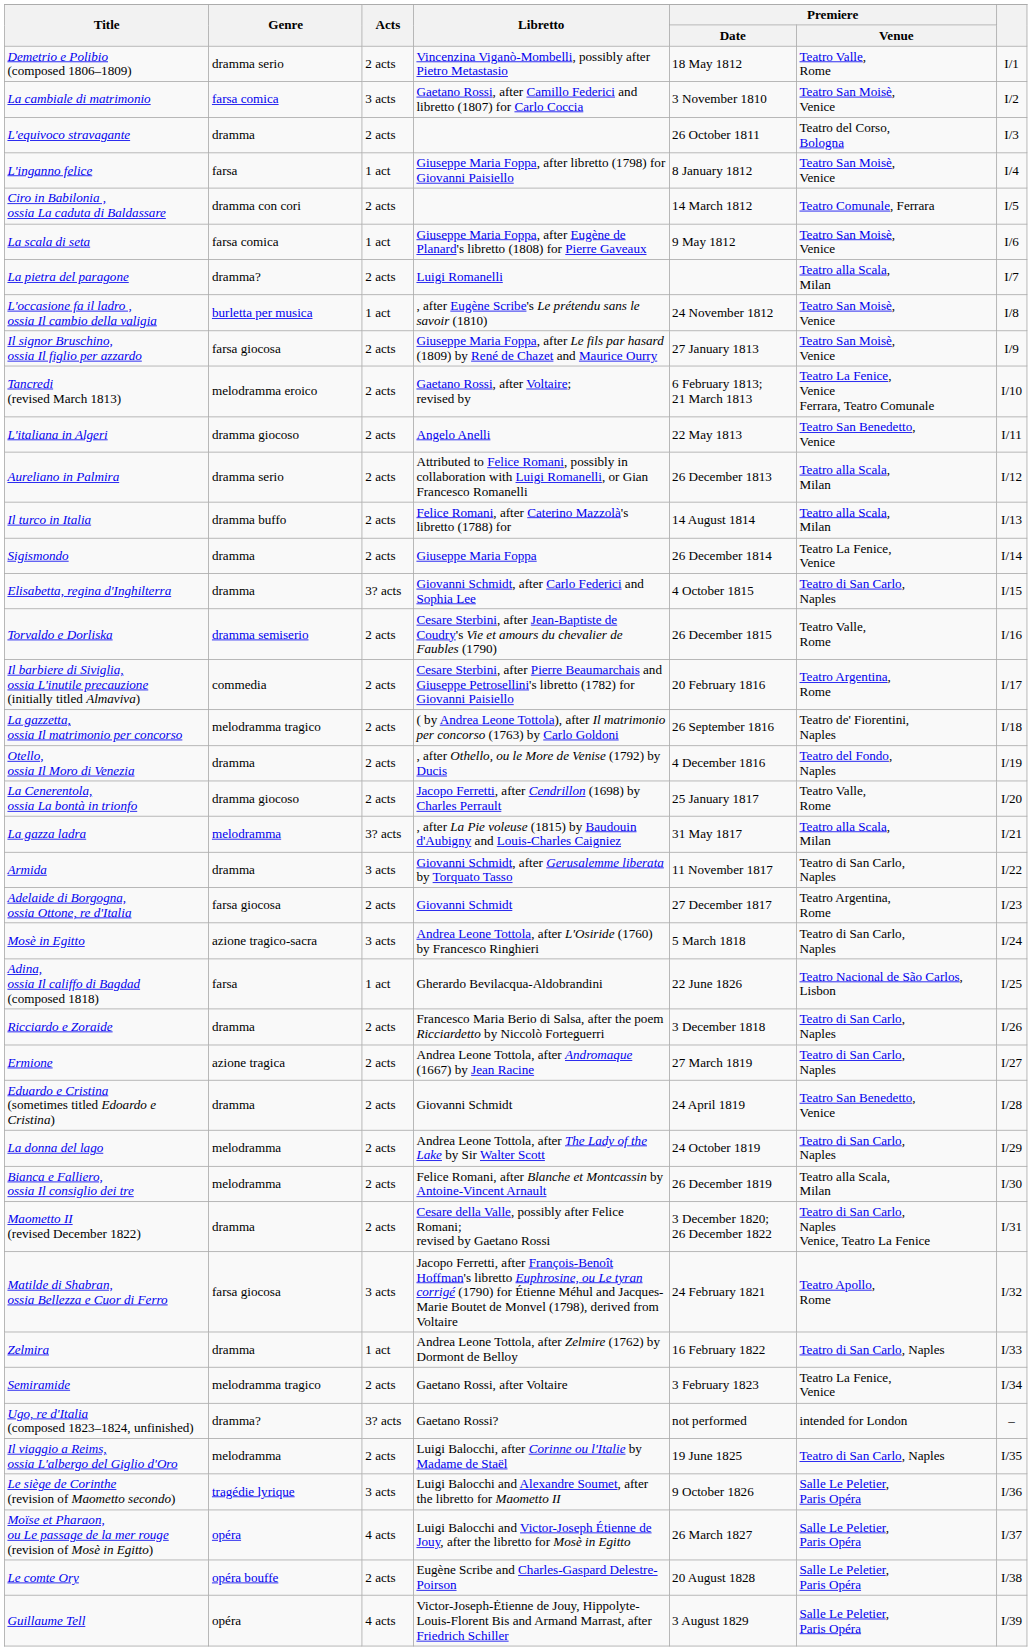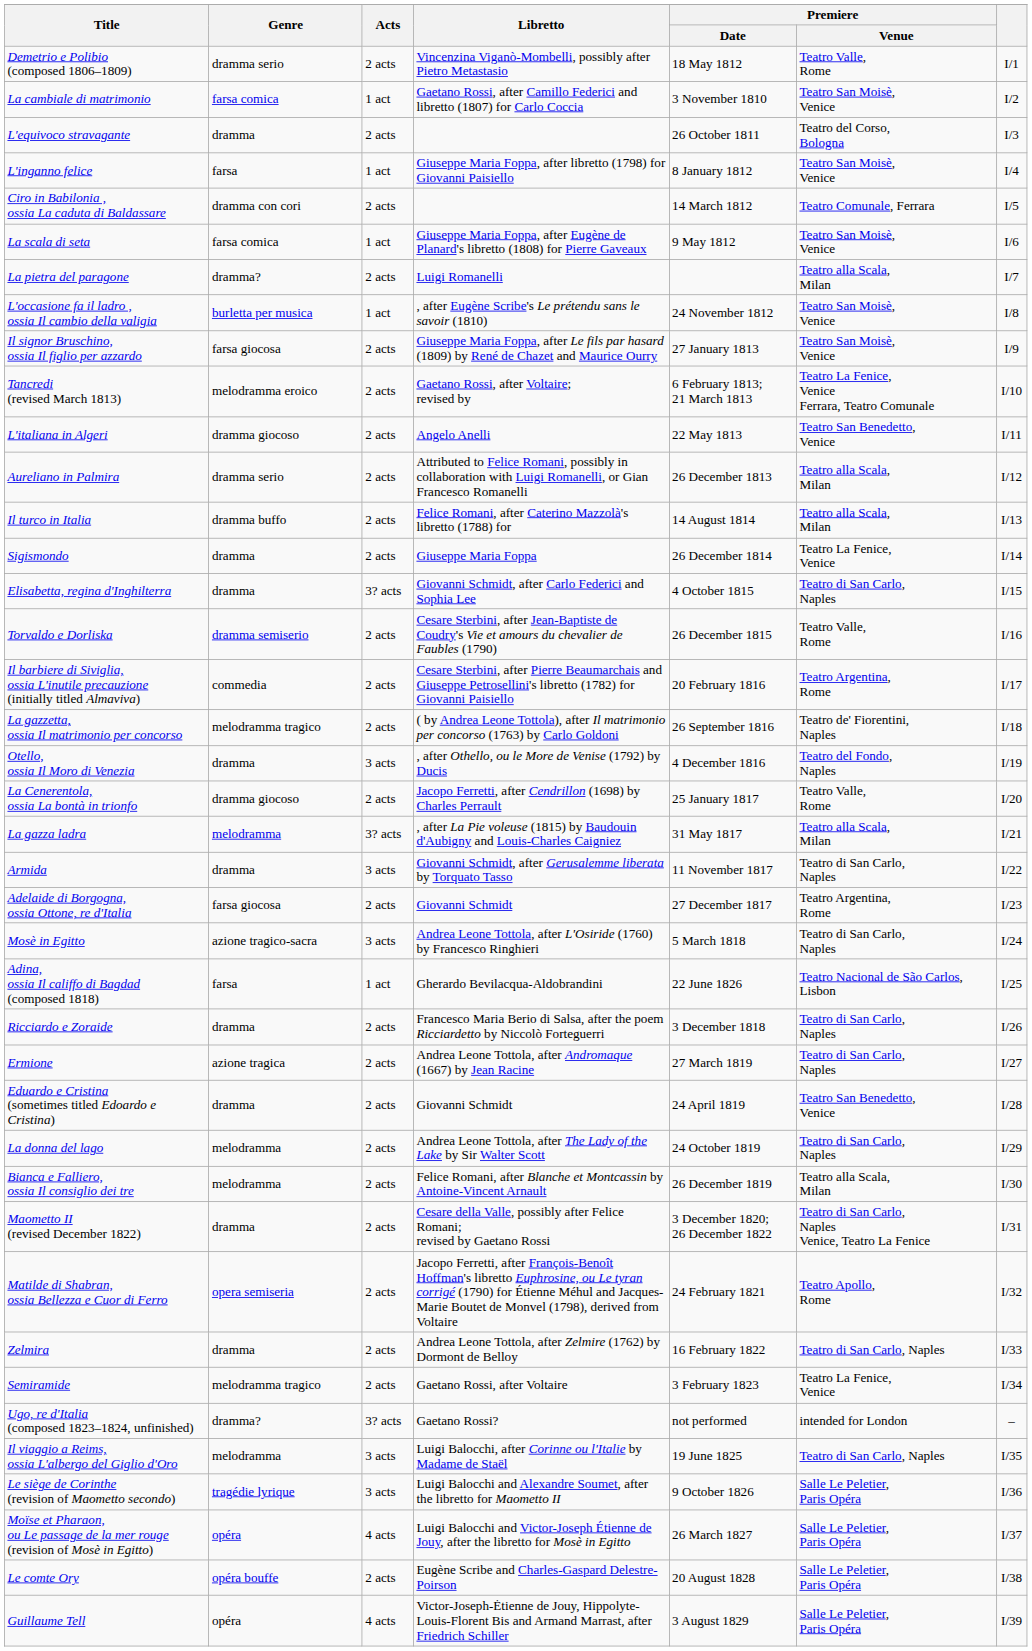 <table class = "wikitable sortable plainrowheaders">
 <tr>
 </tr>
 <tr>
 <th rowspan="2" width="20%">Title</th>
 <th rowspan="2" width="15%">Genre</th>
 <th rowspan="2" width="5%">Acts</th>
 <th rowspan="2" width="25%">Libretto</th>
 <th colspan="2" width="32%">Premiere</th>
 <th rowspan="2" width="3%"></th>
 </tr>
 <tr>
 <th>Date</th>
 <th>Venue</th>
 </tr>
 <tr>
 <td><em><a href='#'>Demetrio e Polibio</a></em><br>(composed 1806–1809)</td>
 <td>dramma serio</td>
 <td>2 acts</td>
 <td><a href='#'>Vincenzina Viganò-Mombelli</a>, possibly after <a href='#'>Pietro Metastasio</a></td>
 <td>18 May 1812</td>
 <td><a href='#'>Teatro Valle</a>,<br>Rome</td>
 <td align="center">I/1</td>
 </tr>
 <tr>
 <td data-sort-value="cambiale"><em><a href='#'>La cambiale di matrimonio</a></em></td>
 <td><a href='#'>farsa comica</a></td>
-<td>3 acts</td>
+<td>1 act</td>
 <td><a href='#'>Gaetano Rossi</a>, after <a href='#'>Camillo Federici</a> and  libretto (1807) for <a href='#'>Carlo Coccia</a></td>
 <td>3 November 1810</td>
 <td><a href='#'>Teatro San Moisè</a>,<br>Venice</td>
 <td align="center">I/2</td>
 </tr>
 <tr>
 <td data-sort-value="equivoco"><em><a href='#'>L'equivoco stravagante</a></em></td>
 <td>dramma</td>
 <td>2 acts</td>
 <td></td>
 <td>26 October 1811</td>
 <td>Teatro del Corso,<br><a href='#'>Bologna</a></td>
 <td align="center">I/3</td>
 </tr>
 <tr>
 <td data-sort-value="inganno"><em><a href='#'>L'inganno felice</a></em></td>
 <td>farsa</td>
 <td>1 act</td>
 <td><a href='#'>Giuseppe Maria Foppa</a>, after  libretto (1798) for <a href='#'>Giovanni Paisiello</a></td>
 <td>8 January 1812</td>
 <td><a href='#'>Teatro San Moisè</a>,<br>Venice</td>
 <td align="center">I/4</td>
 </tr>
 <tr>
 <td><em><a href='#'>Ciro in Babilonia ,<br>ossia La caduta di Baldassare</a></em></td>
 <td>dramma con cori</td>
 <td>2 acts</td>
 <td></td>
 <td>14 March 1812</td>
 <td><a href='#'>Teatro Comunale</a>, Ferrara</td>
 <td align="center">I/5</td>
 </tr>
 <tr>
 <td data-sort-value="scala"><em><a href='#'>La scala di seta</a></em></td>
 <td>farsa comica</td>
 <td>1 act</td>
 <td><a href='#'>Giuseppe Maria Foppa</a>, after <a href='#'>Eugène de Planard</a>'s libretto (1808) for <a href='#'>Pierre Gaveaux</a></td>
 <td>9 May 1812</td>
 <td><a href='#'>Teatro San Moisè</a>,<br>Venice</td>
 <td align="center">I/6</td>
 </tr>
 <tr>
 <td data-sort-value="pietra"><em><a href='#'>La pietra del paragone</a></em></td>
 <td>dramma?</td>
 <td>2 acts</td>
 <td><a href='#'>Luigi Romanelli</a></td>
 <td></td>
 <td><a href='#'>Teatro alla Scala</a>,<br>Milan</td>
 <td align="center">I/7</td>
 </tr>
 <tr>
 <td data-sort-value="occasione"><em><a href='#'>L'occasione fa il ladro ,<br> ossia Il cambio della valigia</a></em></td>
 <td><a href='#'>burletta per musica</a></td>
 <td>1 act</td>
 <td>, after <a href='#'>Eugène Scribe</a>'s <em>Le prétendu sans le savoir</em> (1810)</td>
 <td>24 November 1812</td>
 <td><a href='#'>Teatro San Moisè</a>,<br>Venice</td>
 <td align="center">I/8</td>
 </tr>
 <tr>
 <td data-sort-value="signor"><em><a href='#'>Il signor Bruschino,<br>ossia Il figlio per azzardo</a></em></td>
 <td>farsa giocosa</td>
 <td>2 acts</td>
 <td><a href='#'>Giuseppe Maria Foppa</a>, after <em>Le fils par hasard</em> (1809) by <a href='#'>René de Chazet</a> and <a href='#'>Maurice Ourry</a></td>
 <td>27 January 1813</td>
 <td><a href='#'>Teatro San Moisè</a>,<br>Venice</td>
 <td align="center">I/9</td>
 </tr>
 <tr>
 <td><em><a href='#'>Tancredi</a></em><br>(revised March 1813)</td>
 <td>melodramma eroico</td>
 <td>2 acts</td>
 <td><a href='#'>Gaetano Rossi</a>, after <a href='#'>Voltaire</a>;<br>revised by </td>
 <td>6 February 1813;<br> 21 March 1813</td>
 <td><a href='#'>Teatro La Fenice</a>,<br>Venice<br> Ferrara, Teatro Comunale</td>
 <td align="center">I/10</td>
 </tr>
 <tr>
 <td data-sort-value="italiana"><em><a href='#'>L'italiana in Algeri</a></em></td>
 <td>dramma giocoso</td>
 <td>2 acts</td>
 <td><a href='#'>Angelo Anelli</a></td>
 <td>22 May 1813</td>
 <td><a href='#'>Teatro San Benedetto</a>,<br>Venice</td>
 <td align="center">I/11</td>
 </tr>
 <tr>
 <td><em><a href='#'>Aureliano in Palmira</a></em></td>
 <td>dramma serio</td>
 <td>2 acts</td>
 <td>Attributed to <a href='#'>Felice Romani</a>, possibly in collaboration with <a href='#'>Luigi Romanelli</a>, or Gian Francesco Romanelli</td>
 <td>26 December 1813</td>
 <td><a href='#'>Teatro alla Scala</a>,<br>Milan</td>
 <td align="center">I/12</td>
 </tr>
 <tr>
 <td data-sort-value="turco"><em><a href='#'>Il turco in Italia</a></em></td>
 <td>dramma buffo</td>
 <td>2 acts</td>
 <td><a href='#'>Felice Romani</a>, after <a href='#'>Caterino Mazzolà</a>'s libretto (1788) for </td>
 <td>14 August 1814</td>
 <td><a href='#'>Teatro alla Scala</a>,<br>Milan</td>
 <td align="center">I/13</td>
 </tr>
 <tr>
 <td><em><a href='#'>Sigismondo</a></em></td>
 <td>dramma</td>
 <td>2 acts</td>
 <td><a href='#'>Giuseppe Maria Foppa</a></td>
 <td>26 December 1814</td>
 <td>Teatro La Fenice,<br>Venice</td>
 <td align="center">I/14</td>
 </tr>
 <tr>
 <td><em><a href='#'>Elisabetta, regina d'Inghilterra</a></em></td>
 <td>dramma</td>
 <td>3? acts</td>
 <td><a href='#'>Giovanni Schmidt</a>, after <a href='#'>Carlo Federici</a> and <a href='#'>Sophia Lee</a></td>
 <td>4 October 1815</td>
 <td><a href='#'>Teatro di San Carlo</a>,<br>Naples</td>
 <td align="center">I/15</td>
 </tr>
 <tr>
 <td><em><a href='#'>Torvaldo e Dorliska</a></em></td>
 <td><a href='#'>dramma semiserio</a></td>
 <td>2 acts</td>
 <td><a href='#'>Cesare Sterbini</a>, after <a href='#'>Jean-Baptiste de Coudry</a>'s <em>Vie et amours du chevalier de Faubles</em> (1790)</td>
 <td>26 December 1815</td>
 <td>Teatro Valle,<br>Rome</td>
 <td align="center">I/16</td>
 </tr>
 <tr>
 <td data-sort-value="Barber"><em><a href='#'>Il barbiere di Siviglia,<br>ossia L'inutile precauzione</a></em><br>(initially titled <em>Almaviva</em>)</td>
 <td>commedia</td>
 <td>2 acts</td>
 <td><a href='#'>Cesare Sterbini</a>, after <a href='#'>Pierre Beaumarchais</a> and <a href='#'>Giuseppe Petrosellini</a>'s libretto (1782) for <a href='#'>Giovanni Paisiello</a></td>
 <td>20 February 1816</td>
 <td><a href='#'>Teatro Argentina</a>,<br>Rome</td>
 <td align="center">I/17</td>
 </tr>
 <tr>
 <td data-sort-value="gazzetta"><em><a href='#'>La gazzetta,<br> ossia Il matrimonio per concorso</a></em></td>
 <td>melodramma tragico</td>
 <td>2 acts</td>
 <td> ( by <a href='#'>Andrea Leone Tottola</a>), after <em>Il matrimonio per concorso</em> (1763) by <a href='#'>Carlo Goldoni</a></td>
 <td>26 September 1816</td>
 <td>Teatro de' Fiorentini,<br>Naples</td>
 <td align="center">I/18</td>
 </tr>
 <tr>
 <td><em><a href='#'>Otello,<br>ossia Il Moro di Venezia</a></em></td>
 <td>dramma</td>
-<td>2 acts</td>
+<td>3 acts</td>
 <td>, after <em>Othello, ou le More de Venise</em> (1792) by <a href='#'>Ducis</a></td>
 <td>4 December 1816</td>
 <td><a href='#'>Teatro del Fondo</a>,<br>Naples</td>
 <td align="center">I/19</td>
 </tr>
 <tr>
 <td data-sort-value="Cenerentola"><em><a href='#'>La Cenerentola,<br>ossia La bontà in trionfo</a></em></td>
 <td>dramma giocoso</td>
 <td>2 acts</td>
 <td><a href='#'>Jacopo Ferretti</a>, after <em><a href='#'>Cendrillon</a></em> (1698) by <a href='#'>Charles Perrault</a></td>
 <td>25 January 1817</td>
 <td>Teatro Valle,<br>Rome</td>
 <td align="center">I/20</td>
 </tr>
 <tr>
 <td data-sort-value="gazza"><em><a href='#'>La gazza ladra</a></em></td>
 <td><a href='#'>melodramma</a></td>
 <td>3? acts</td>
 <td>, after <em>La Pie voleuse</em> (1815) by <a href='#'>Baudouin d'Aubigny</a> and <a href='#'>Louis-Charles Caigniez</a></td>
 <td>31 May 1817</td>
 <td><a href='#'>Teatro alla Scala</a>,<br>Milan</td>
 <td align="center">I/21</td>
 </tr>
 <tr>
 <td><em><a href='#'>Armida</a></em></td>
 <td>dramma</td>
 <td>3 acts</td>
 <td><a href='#'>Giovanni Schmidt</a>, after <em><a href='#'>Gerusalemme liberata</a></em> by <a href='#'>Torquato Tasso</a></td>
 <td>11 November 1817</td>
 <td>Teatro di San Carlo,<br>Naples</td>
 <td align="center">I/22</td>
 </tr>
 <tr>
 <td><em><a href='#'>Adelaide di Borgogna,<br>ossia Ottone, re d'Italia</a></em></td>
 <td>farsa giocosa</td>
 <td>2 acts</td>
 <td><a href='#'>Giovanni Schmidt</a></td>
 <td>27 December 1817</td>
 <td>Teatro Argentina,<br>Rome</td>
 <td align="center">I/23</td>
 </tr>
 <tr>
 <td><em><a href='#'>Mosè in Egitto</a></em></td>
 <td>azione tragico-sacra</td>
 <td>3 acts</td>
 <td><a href='#'>Andrea Leone Tottola</a>, after <em>L'Osiride</em> (1760) by Francesco Ringhieri</td>
 <td>5 March 1818</td>
 <td>Teatro di San Carlo,<br>Naples</td>
 <td align="center">I/24</td>
 </tr>
 <tr>
 <td><em><a href='#'>Adina,<br>ossia Il califfo di Bagdad</a></em><br>(composed 1818)</td>
 <td>farsa</td>
 <td>1 act</td>
 <td>Gherardo Bevilacqua-Aldobrandini</td>
 <td>22 June 1826</td>
 <td><a href='#'>Teatro Nacional de São Carlos</a>,<br>Lisbon</td>
 <td align="center">I/25</td>
 </tr>
 <tr>
 <td><em><a href='#'>Ricciardo e Zoraide</a></em></td>
 <td>dramma</td>
 <td>2 acts</td>
 <td>Francesco Maria Berio di Salsa, after the poem <em>Ricciardetto</em> by Niccolò Forteguerri</td>
 <td>3 December 1818</td>
 <td><a href='#'>Teatro di San Carlo</a>,<br>Naples</td>
 <td align="center">I/26</td>
 </tr>
 <tr>
 <td><em><a href='#'>Ermione</a></em></td>
 <td>azione tragica</td>
 <td>2 acts</td>
 <td>Andrea Leone Tottola, after <em><a href='#'>Andromaque</a></em> (1667) by <a href='#'>Jean Racine</a></td>
 <td>27 March 1819</td>
 <td><a href='#'>Teatro di San Carlo</a>,<br>Naples</td>
 <td align="center">I/27</td>
 </tr>
 <tr>
 <td><em><a href='#'>Eduardo e Cristina</a></em><br>(sometimes titled <em>Edoardo e Cristina</em>)</td>
 <td>dramma</td>
 <td>2 acts</td>
 <td>Giovanni Schmidt</td>
 <td>24 April 1819</td>
 <td><a href='#'>Teatro San Benedetto</a>,<br>Venice</td>
 <td align="center">I/28</td>
 </tr>
 <tr>
 <td data-sort-value="donna"><em><a href='#'>La donna del lago</a></em></td>
 <td>melodramma</td>
 <td>2 acts</td>
 <td>Andrea Leone Tottola, after <em><a href='#'>The Lady of the Lake</a></em> by Sir <a href='#'>Walter Scott</a></td>
 <td>24 October 1819</td>
 <td><a href='#'>Teatro di San Carlo</a>,<br>Naples</td>
 <td align="center">I/29</td>
 </tr>
 <tr>
 <td><em><a href='#'>Bianca e Falliero,<br>ossia Il consiglio dei tre</a></em></td>
 <td>melodramma</td>
 <td>2 acts</td>
 <td>Felice Romani, after <em>Blanche et Montcassin</em> by <a href='#'>Antoine-Vincent Arnault</a></td>
 <td>26 December 1819</td>
 <td>Teatro alla Scala,<br>Milan</td>
 <td align="center">I/30</td>
 </tr>
 <tr>
 <td><em><a href='#'>Maometto II</a></em><br>(revised December 1822)</td>
 <td>dramma</td>
 <td>2 acts</td>
 <td><a href='#'>Cesare della Valle</a>, possibly after Felice Romani;<br>revised by Gaetano Rossi</td>
 <td>3 December 1820;<br> 26 December 1822</td>
 <td><a href='#'>Teatro di San Carlo</a>,<br>Naples<br> Venice, Teatro La Fenice</td>
 <td align="center">I/31</td>
 </tr>
 <tr>
 <td><em><a href='#'>Matilde di Shabran,<br>ossia Bellezza e Cuor di Ferro</a></em><br></td>
-<td>farsa giocosa</td>
-<td>3 acts</td>
+<td><a href='#'>opera semiseria</a></td>
+<td>2 acts</td>
 <td>Jacopo Ferretti, after <a href='#'>François-Benoît Hoffman</a>'s libretto <em><a href='#'>Euphrosine, ou Le tyran corrigé</a></em> (1790) for Étienne Méhul and Jacques-Marie Boutet de Monvel (1798), derived from Voltaire</td>
 <td>24 February 1821</td>
 <td><a href='#'>Teatro Apollo</a>,<br>Rome</td>
 <td align="center">I/32</td>
 </tr>
 <tr>
 <td><em><a href='#'>Zelmira</a></em></td>
 <td>dramma</td>
-<td>1 act</td>
+<td>2 acts</td>
 <td>Andrea Leone Tottola, after <em>Zelmire</em> (1762) by Dormont de Belloy</td>
 <td>16 February 1822</td>
 <td><a href='#'>Teatro di San Carlo</a>, Naples</td>
 <td align="center">I/33</td>
 </tr>
 <tr>
 <td><em><a href='#'>Semiramide</a></em></td>
 <td>melodramma tragico</td>
 <td>2 acts</td>
 <td>Gaetano Rossi, after Voltaire</td>
 <td>3 February 1823</td>
 <td>Teatro La Fenice,<br>Venice</td>
 <td align="center">I/34</td>
 </tr>
 <tr>
 <td><em><a href='#'>Ugo, re d'Italia</a></em><br>(composed 1823–1824, unfinished)</td>
 <td>dramma?</td>
 <td>3? acts</td>
 <td>Gaetano Rossi?</td>
 <td>not performed</td>
 <td>intended for London</td>
 <td align="center">–</td>
 </tr>
 <tr>
 <td data-sort-value="viaggio"><em><a href='#'>Il viaggio a Reims,<br>ossia L'albergo del Giglio d'Oro</a></em></td>
 <td>melodramma</td>
-<td>2 acts</td>
+<td>3 acts</td>
 <td>Luigi Balocchi, after <em><a href='#'>Corinne ou l'Italie</a></em> by <a href='#'>Madame de Staël</a></td>
 <td>19 June 1825</td>
 <td><a href='#'>Teatro di San Carlo</a>, Naples</td>
 <td align="center">I/35</td>
 </tr>
 <tr>
 <td data-sort-value="siège"><em><a href='#'>Le siège de Corinthe</a></em><br>(revision of <em>Maometto secondo</em>)</td>
 <td><a href='#'>tragédie lyrique</a></td>
 <td>3 acts</td>
 <td>Luigi Balocchi and <a href='#'>Alexandre Soumet</a>, after the libretto for <em>Maometto II</em></td>
 <td>9 October 1826</td>
 <td><a href='#'>Salle Le Peletier</a>,<br><a href='#'>Paris Opéra</a></td>
 <td align="center">I/36</td>
 </tr>
 <tr>
 <td><em><a href='#'>Moïse et Pharaon,<br>ou Le passage de la mer rouge</a></em><br>(revision of <em>Mosè in Egitto</em>)</td>
 <td><a href='#'>opéra</a></td>
 <td>4 acts</td>
 <td>Luigi Balocchi and <a href='#'>Victor-Joseph Étienne de Jouy</a>, after the libretto for <em>Mosè in Egitto</em></td>
 <td>26 March 1827</td>
 <td><a href='#'>Salle Le Peletier</a>,<br><a href='#'>Paris Opéra</a></td>
 <td align="center">I/37</td>
 </tr>
 <tr>
 <td data-sort-value="comte"><em><a href='#'>Le comte Ory</a></em></td>
 <td><a href='#'>opéra bouffe</a></td>
 <td>2 acts</td>
 <td>Eugène Scribe and <a href='#'>Charles-Gaspard Delestre-Poirson</a></td>
 <td>20 August 1828</td>
 <td><a href='#'>Salle Le Peletier</a>,<br><a href='#'>Paris Opéra</a></td>
 <td align="center">I/38</td>
 </tr>
 <tr>
 <td data-sort-value="Tell"><em><a href='#'>Guillaume Tell</a></em></td>
 <td>opéra</td>
 <td>4 acts</td>
 <td>Victor-Joseph-Ėtienne de Jouy, Hippolyte-Louis-Florent Bis and Armand Marrast, after <a href='#'>Friedrich Schiller</a></td>
 <td>3 August 1829</td>
 <td><a href='#'>Salle Le Peletier</a>,<br><a href='#'>Paris Opéra</a></td>
 <td align="center">I/39</td>
 </tr>
 </table>
